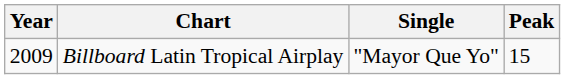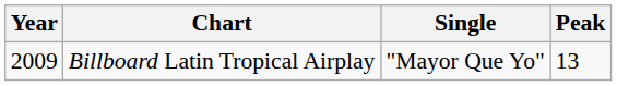 <table class="wikitable">
 <tr>
 <th>Year</th>
 <th>Chart</th>
 <th>Single</th>
 <th>Peak</th>
 </tr>
 <tr>
 <td>2009</td>
 <td><em>Billboard</em> Latin Tropical Airplay</td>
 <td>"Mayor Que Yo"</td>
-<td>15</td>
+<td>13</td>
 </tr>
 </table>
